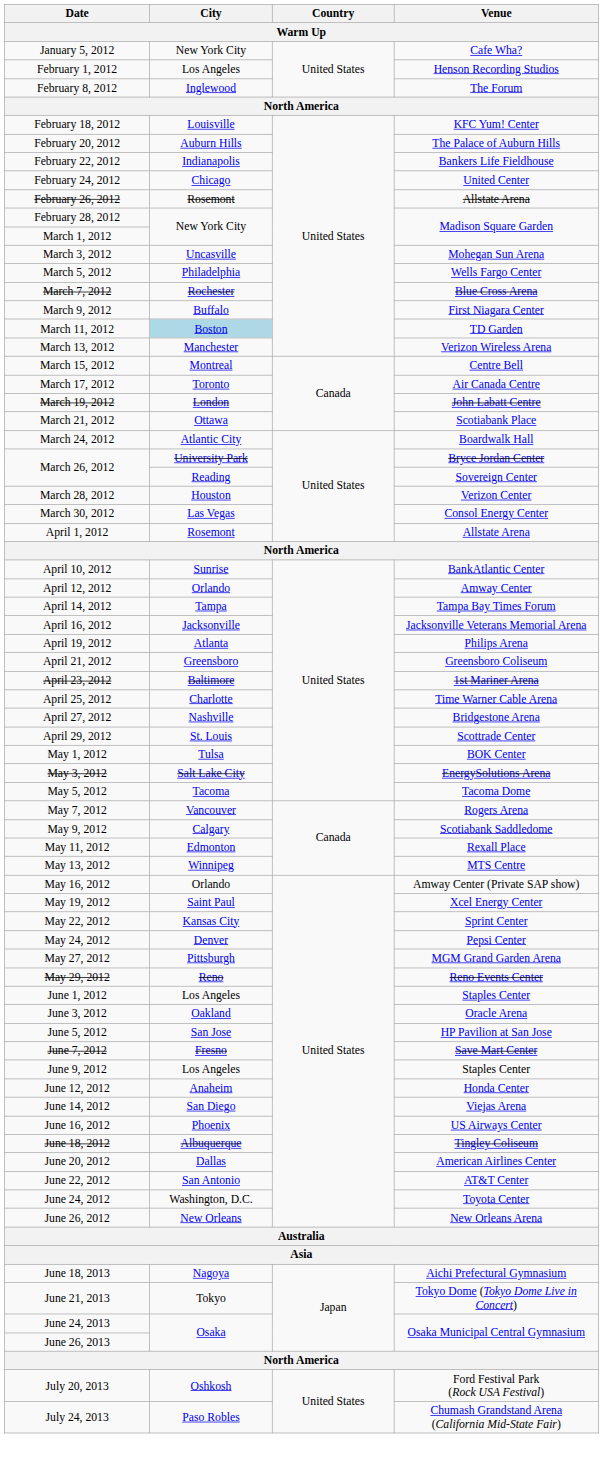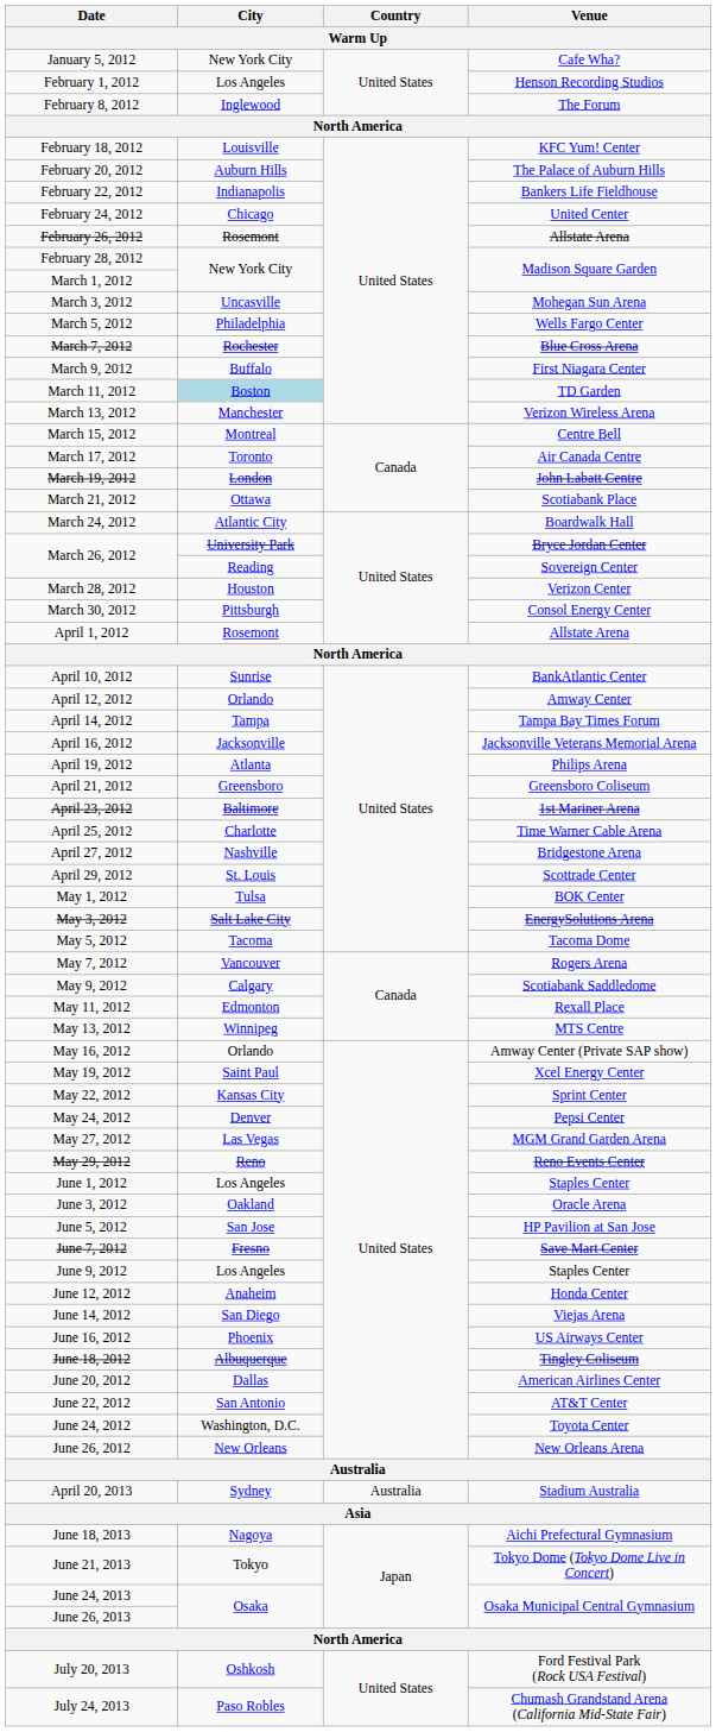 <table class="wikitable" style="text-align:center;">
 <tr>
 <th scope="col" style="width:12em;">Date</th>
 <th scope="col" style="width:10em;">City</th>
 <th scope="col" style="width:10em;">Country</th>
 <th scope="col" style="width:17em;">Venue</th>
 </tr>
 <tr>
 <th colspan="4">Warm Up</th>
 </tr>
 <tr>
 <td>January 5, 2012</td>
 <td>New York City</td>
 <td rowspan="3">United States</td>
 <td><a href='#'>Cafe Wha?</a></td>
 </tr>
 <tr>
 <td>February 1, 2012</td>
 <td>Los Angeles</td>
 <td><a href='#'>Henson Recording Studios</a></td>
 </tr>
 <tr>
 <td>February 8, 2012</td>
 <td><a href='#'>Inglewood</a></td>
 <td><a href='#'>The Forum</a></td>
 </tr>
 <tr>
 <th colspan="4">North America</th>
 </tr>
 <tr>
 <td>February 18, 2012</td>
 <td><a href='#'>Louisville</a></td>
 <td rowspan="13">United States</td>
 <td><a href='#'>KFC Yum! Center</a></td>
 </tr>
 <tr>
 <td>February 20, 2012</td>
 <td><a href='#'>Auburn Hills</a></td>
 <td><a href='#'>The Palace of Auburn Hills</a></td>
 </tr>
 <tr>
 <td>February 22, 2012</td>
 <td><a href='#'>Indianapolis</a></td>
 <td><a href='#'>Bankers Life Fieldhouse</a></td>
 </tr>
 <tr>
 <td>February 24, 2012</td>
 <td><a href='#'>Chicago</a></td>
 <td><a href='#'>United Center</a></td>
 </tr>
 <tr>
 <td><del>February 26, 2012</del></td>
 <td><del>Rosemont</del></td>
 <td><del>Allstate Arena</del></td>
 </tr>
 <tr>
 <td>February 28, 2012</td>
 <td rowspan="2">New York City</td>
 <td rowspan="2"><a href='#'>Madison Square Garden</a></td>
 </tr>
 <tr>
 <td>March 1, 2012</td>
 </tr>
 <tr>
 <td>March 3, 2012</td>
 <td><a href='#'>Uncasville</a></td>
 <td><a href='#'>Mohegan Sun Arena</a></td>
 </tr>
 <tr>
 <td>March 5, 2012</td>
 <td><a href='#'>Philadelphia</a></td>
 <td><a href='#'>Wells Fargo Center</a></td>
 </tr>
 <tr>
 <td><del>March 7, 2012</del></td>
 <td><del><a href='#'>Rochester</a></del></td>
 <td><del><a href='#'>Blue Cross Arena</a></del></td>
 </tr>
 <tr>
 <td>March 9, 2012</td>
 <td><a href='#'>Buffalo</a></td>
 <td><a href='#'>First Niagara Center</a></td>
 </tr>
 <tr>
 <td>March 11, 2012</td>
 <td style="background: lightblue;"><a href='#'>Boston</a></td>
 <td><a href='#'>TD Garden</a></td>
 </tr>
 <tr>
 <td>March 13, 2012</td>
 <td><a href='#'>Manchester</a></td>
 <td><a href='#'>Verizon Wireless Arena</a></td>
 </tr>
 <tr>
 <td>March 15, 2012</td>
 <td><a href='#'>Montreal</a></td>
 <td rowspan="4">Canada</td>
 <td><a href='#'>Centre Bell</a></td>
 </tr>
 <tr>
 <td>March 17, 2012</td>
 <td><a href='#'>Toronto</a></td>
 <td><a href='#'>Air Canada Centre</a></td>
 </tr>
 <tr>
 <td><del>March 19, 2012</del></td>
 <td><del><a href='#'>London</a></del></td>
 <td><del><a href='#'>John Labatt Centre</a></del></td>
 </tr>
 <tr>
 <td>March 21, 2012</td>
 <td><a href='#'>Ottawa</a></td>
 <td><a href='#'>Scotiabank Place</a></td>
 </tr>
 <tr>
 <td>March 24, 2012</td>
 <td><a href='#'>Atlantic City</a></td>
 <td rowspan="6">United States</td>
 <td><a href='#'>Boardwalk Hall</a></td>
 </tr>
 <tr>
 <td rowspan="2">March 26, 2012</td>
 <td><del><a href='#'>University Park</a></del></td>
 <td><del><a href='#'>Bryce Jordan Center</a></del></td>
 </tr>
 <tr>
 <td><a href='#'>Reading</a></td>
 <td><a href='#'>Sovereign Center</a></td>
 </tr>
 <tr>
 <td>March 28, 2012</td>
 <td><a href='#'>Houston</a></td>
 <td><a href='#'>Verizon Center</a></td>
 </tr>
 <tr>
 <td>March 30, 2012</td>
-<td><a href='#'>Las Vegas</a></td>
+<td><a href='#'>Pittsburgh</a></td>
 <td><a href='#'>Consol Energy Center</a></td>
 </tr>
 <tr>
 <td>April 1, 2012</td>
 <td><a href='#'>Rosemont</a></td>
 <td><a href='#'>Allstate Arena</a></td>
 </tr>
 <tr>
 <th colspan="4">North America</th>
 </tr>
 <tr>
 <td>April 10, 2012</td>
 <td><a href='#'>Sunrise</a></td>
 <td rowspan="13">United States</td>
 <td><a href='#'>BankAtlantic Center</a></td>
 </tr>
 <tr>
 <td>April 12, 2012</td>
 <td><a href='#'>Orlando</a></td>
 <td><a href='#'>Amway Center</a></td>
 </tr>
 <tr>
 <td>April 14, 2012</td>
 <td><a href='#'>Tampa</a></td>
 <td><a href='#'>Tampa Bay Times Forum</a></td>
 </tr>
 <tr>
 <td>April 16, 2012</td>
 <td><a href='#'>Jacksonville</a></td>
 <td><a href='#'>Jacksonville Veterans Memorial Arena</a></td>
 </tr>
 <tr>
 <td>April 19, 2012</td>
 <td><a href='#'>Atlanta</a></td>
 <td><a href='#'>Philips Arena</a></td>
 </tr>
 <tr>
 <td>April 21, 2012</td>
 <td><a href='#'>Greensboro</a></td>
 <td><a href='#'>Greensboro Coliseum</a></td>
 </tr>
 <tr>
 <td><del>April 23, 2012</del></td>
 <td><del><a href='#'>Baltimore</a></del></td>
 <td><del><a href='#'>1st Mariner Arena</a></del></td>
 </tr>
 <tr>
 <td>April 25, 2012</td>
 <td><a href='#'>Charlotte</a></td>
 <td><a href='#'>Time Warner Cable Arena</a></td>
 </tr>
 <tr>
 <td>April 27, 2012</td>
 <td><a href='#'>Nashville</a></td>
 <td><a href='#'>Bridgestone Arena</a></td>
 </tr>
 <tr>
 <td>April 29, 2012</td>
 <td><a href='#'>St. Louis</a></td>
 <td><a href='#'>Scottrade Center</a></td>
 </tr>
 <tr>
 <td>May 1, 2012</td>
 <td><a href='#'>Tulsa</a></td>
 <td><a href='#'>BOK Center</a></td>
 </tr>
 <tr>
 <td><del>May 3, 2012</del></td>
 <td><del><a href='#'>Salt Lake City</a></del></td>
 <td><del><a href='#'>EnergySolutions Arena</a></del></td>
 </tr>
 <tr>
 <td>May 5, 2012</td>
 <td><a href='#'>Tacoma</a></td>
 <td><a href='#'>Tacoma Dome</a></td>
 </tr>
 <tr>
 <td>May 7, 2012</td>
 <td><a href='#'>Vancouver</a></td>
 <td rowspan="4">Canada</td>
 <td><a href='#'>Rogers Arena</a></td>
 </tr>
 <tr>
 <td>May 9, 2012</td>
 <td><a href='#'>Calgary</a></td>
 <td><a href='#'>Scotiabank Saddledome</a></td>
 </tr>
 <tr>
 <td>May 11, 2012</td>
 <td><a href='#'>Edmonton</a></td>
 <td><a href='#'>Rexall Place</a></td>
 </tr>
 <tr>
 <td>May 13, 2012</td>
 <td><a href='#'>Winnipeg</a></td>
 <td><a href='#'>MTS Centre</a></td>
 </tr>
 <tr>
 <td>May 16, 2012</td>
 <td>Orlando</td>
 <td rowspan="19">United States</td>
 <td>Amway Center (Private SAP show)</td>
 </tr>
 <tr>
 <td>May 19, 2012</td>
 <td><a href='#'>Saint Paul</a></td>
 <td><a href='#'>Xcel Energy Center</a></td>
 </tr>
 <tr>
 <td>May 22, 2012</td>
 <td><a href='#'>Kansas City</a></td>
 <td><a href='#'>Sprint Center</a></td>
 </tr>
 <tr>
 <td>May 24, 2012</td>
 <td><a href='#'>Denver</a></td>
 <td><a href='#'>Pepsi Center</a></td>
 </tr>
 <tr>
 <td>May 27, 2012</td>
-<td><a href='#'>Pittsburgh</a></td>
+<td><a href='#'>Las Vegas</a></td>
 <td><a href='#'>MGM Grand Garden Arena</a></td>
 </tr>
 <tr>
 <td><del>May 29, 2012</del></td>
 <td><del><a href='#'>Reno</a></del></td>
 <td><del><a href='#'>Reno Events Center</a></del></td>
 </tr>
 <tr>
 <td>June 1, 2012</td>
 <td>Los Angeles</td>
 <td><a href='#'>Staples Center</a></td>
 </tr>
 <tr>
 <td>June 3, 2012</td>
 <td><a href='#'>Oakland</a></td>
 <td><a href='#'>Oracle Arena</a></td>
 </tr>
 <tr>
 <td>June 5, 2012</td>
 <td><a href='#'>San Jose</a></td>
 <td><a href='#'>HP Pavilion at San Jose</a></td>
 </tr>
 <tr>
 <td><del>June 7, 2012</del></td>
 <td><del><a href='#'>Fresno</a></del></td>
 <td><del><a href='#'>Save Mart Center</a></del></td>
 </tr>
 <tr>
 <td>June 9, 2012</td>
 <td>Los Angeles</td>
 <td>Staples Center</td>
 </tr>
 <tr>
 <td>June 12, 2012</td>
 <td><a href='#'>Anaheim</a></td>
 <td><a href='#'>Honda Center</a></td>
 </tr>
 <tr>
 <td>June 14, 2012</td>
 <td><a href='#'>San Diego</a></td>
 <td><a href='#'>Viejas Arena</a></td>
 </tr>
 <tr>
 <td>June 16, 2012</td>
 <td><a href='#'>Phoenix</a></td>
 <td><a href='#'>US Airways Center</a></td>
 </tr>
 <tr>
 <td><del>June 18, 2012</del></td>
 <td><del><a href='#'>Albuquerque</a></del></td>
 <td><del><a href='#'>Tingley Coliseum</a></del></td>
 </tr>
 <tr>
 <td>June 20, 2012</td>
 <td><a href='#'>Dallas</a></td>
 <td><a href='#'>American Airlines Center</a></td>
 </tr>
 <tr>
 <td>June 22, 2012</td>
 <td><a href='#'>San Antonio</a></td>
 <td><a href='#'>AT&T Center</a></td>
 </tr>
 <tr>
 <td>June 24, 2012</td>
 <td>Washington, D.C.</td>
 <td><a href='#'>Toyota Center</a></td>
 </tr>
 <tr>
 <td>June 26, 2012</td>
 <td><a href='#'>New Orleans</a></td>
 <td><a href='#'>New Orleans Arena</a></td>
 </tr>
 <tr>
 <th colspan="4">Australia</th>
 </tr>
 <tr>
+<td>April 20, 2013</td>
+<td><a href='#'>Sydney</a></td>
+<td>Australia</td>
+<td><a href='#'>Stadium Australia</a></td>
+</tr>
+<tr>
 <th colspan="4">Asia</th>
 </tr>
 <tr>
 <td>June 18, 2013</td>
 <td><a href='#'>Nagoya</a></td>
 <td rowspan="4">Japan</td>
 <td><a href='#'>Aichi Prefectural Gymnasium</a></td>
 </tr>
 <tr>
 <td>June 21, 2013</td>
 <td>Tokyo</td>
 <td><a href='#'>Tokyo Dome</a> (<em><a href='#'>Tokyo Dome Live in Concert</a></em>)</td>
 </tr>
 <tr>
 <td>June 24, 2013</td>
 <td rowspan="2"><a href='#'>Osaka</a></td>
 <td rowspan="2"><a href='#'>Osaka Municipal Central Gymnasium</a></td>
 </tr>
 <tr>
 <td>June 26, 2013</td>
 </tr>
 <tr>
 <th colspan="4">North America</th>
 </tr>
 <tr>
 <td>July 20, 2013</td>
 <td><a href='#'>Oshkosh</a></td>
 <td rowspan="2">United States</td>
 <td>Ford Festival Park<br>(<em>Rock USA Festival</em>)</td>
 </tr>
 <tr>
 <td>July 24, 2013</td>
 <td><a href='#'>Paso Robles</a></td>
 <td><a href='#'>Chumash Grandstand Arena</a><br>(<em>California Mid-State Fair</em>)</td>
 </tr>
 </table>
